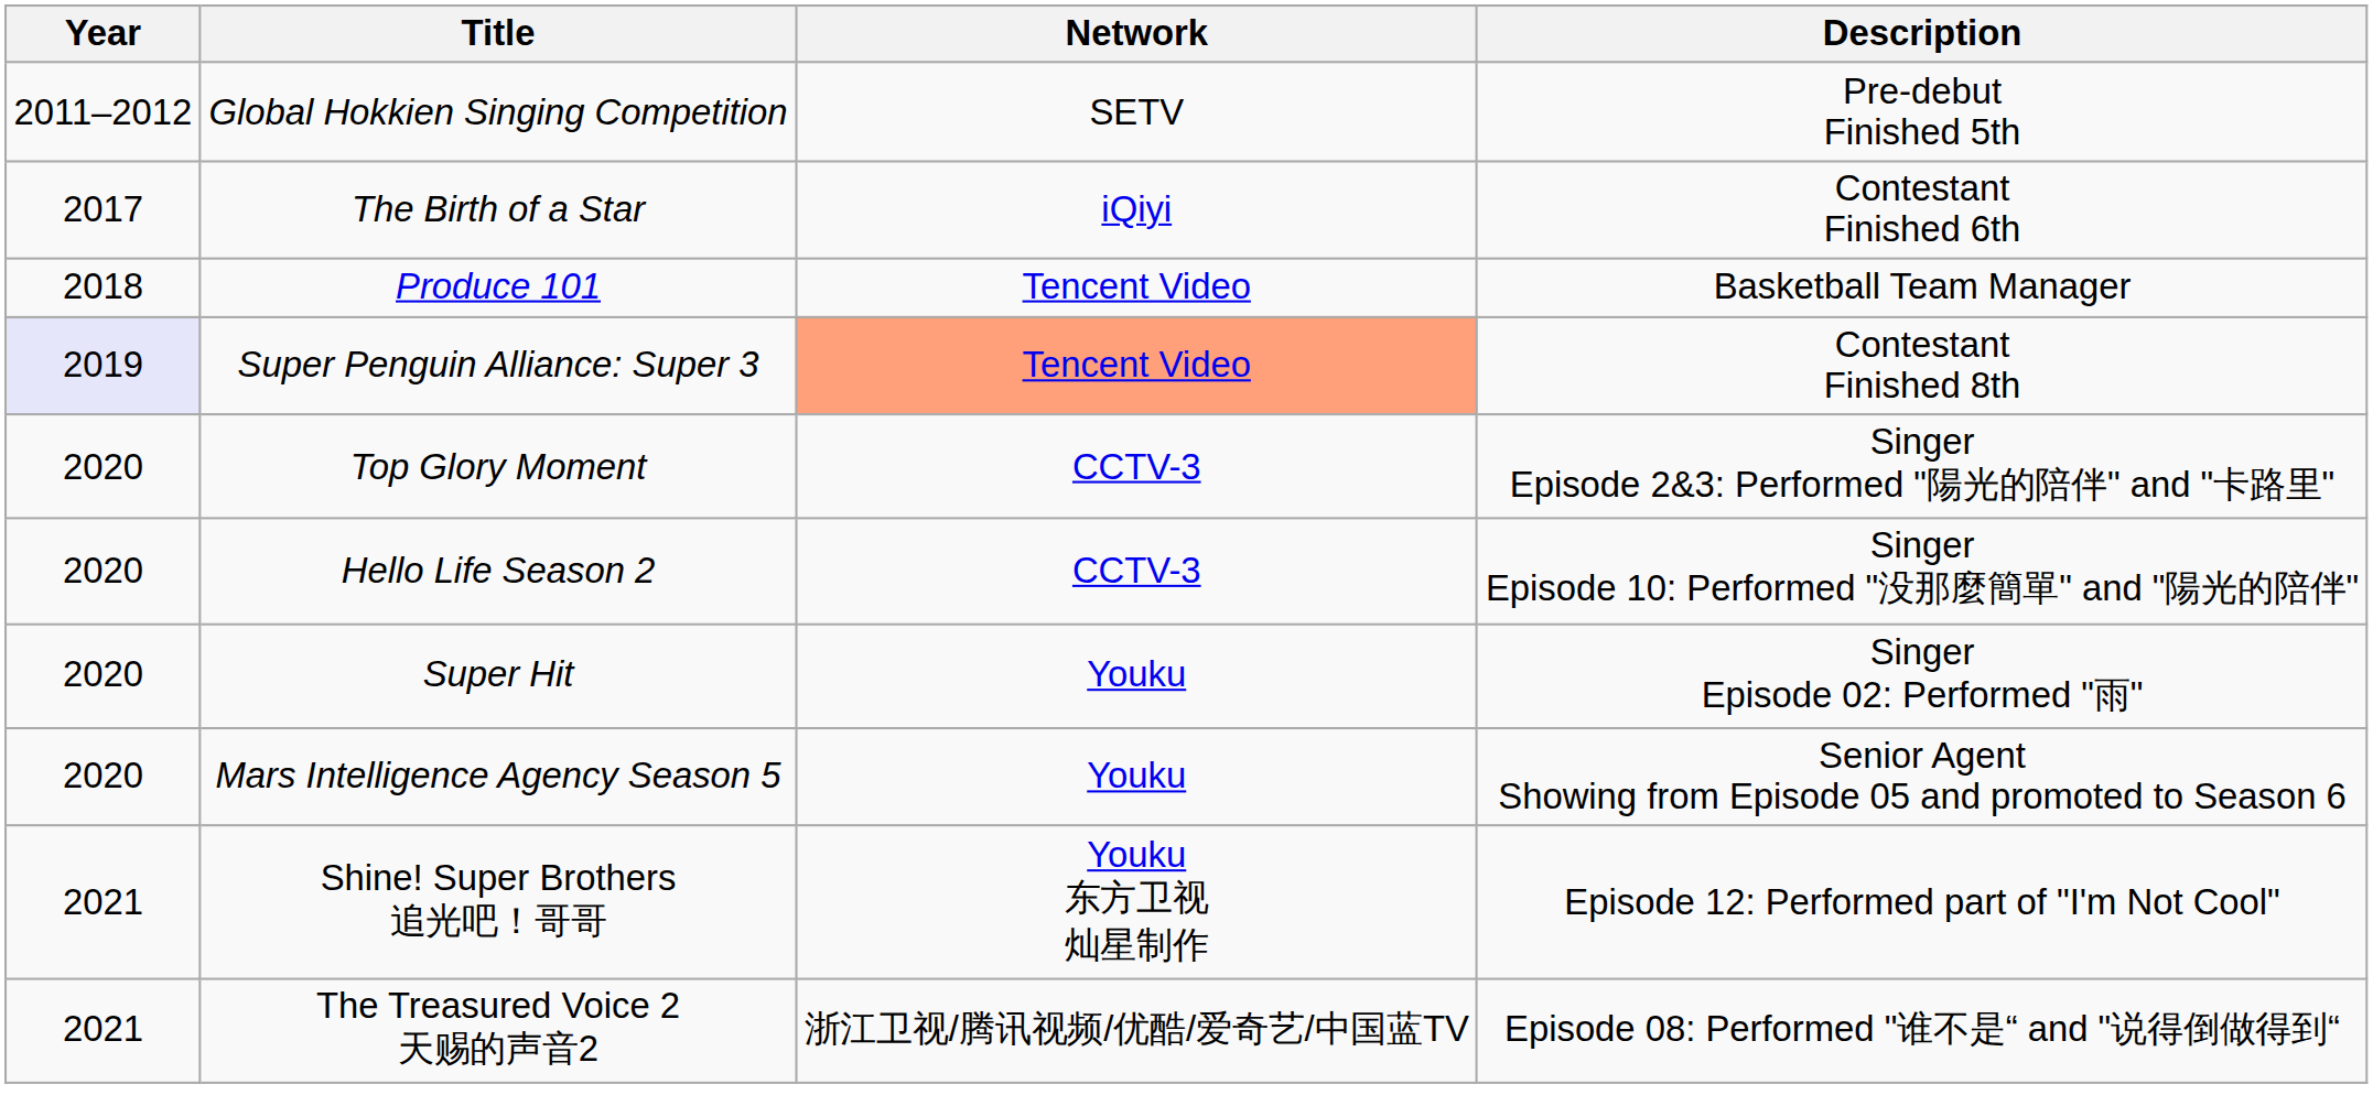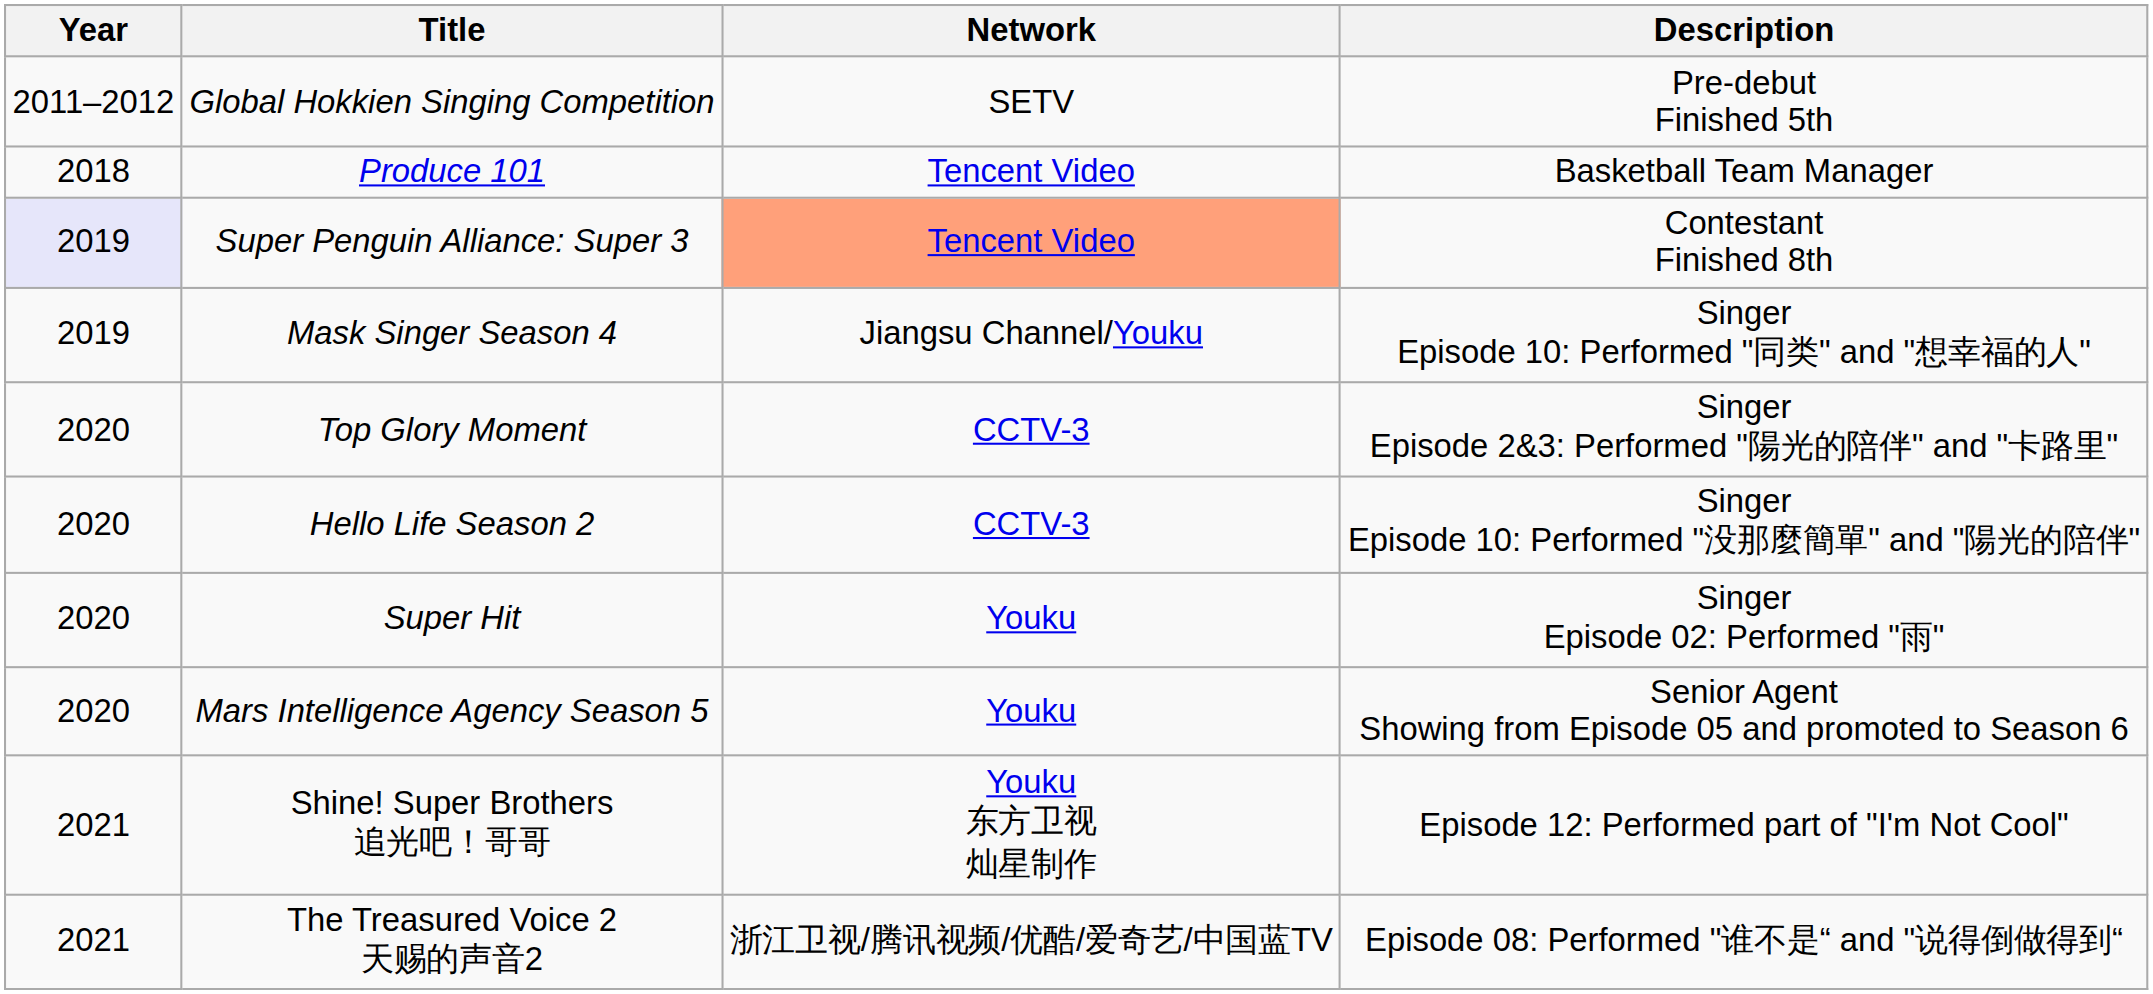 <table class="wikitable" style="text-align:center;">
 <tr>
 <th>Year</th>
 <th>Title</th>
 <th>Network</th>
 <th>Description</th>
 </tr>
 <tr>
 <td>2011–2012</td>
 <td><em>Global Hokkien Singing Competition</em><br></td>
 <td>SETV</td>
 <td>Pre-debut <br> Finished 5th</td>
 </tr>
 <tr>
-<td>2017</td>
-<td><em>The Birth of a Star</em><br></td>
-<td><a href='#'>iQiyi</a></td>
-<td>Contestant <br> Finished 6th</td>
-</tr>
-<tr>
 <td>2018</td>
 <td><em><a href='#'>Produce 101</a></em></td>
 <td><a href='#'>Tencent Video</a></td>
 <td>Basketball Team Manager</td>
 </tr>
 <tr>
 <td style="background: lavender;">2019</td>
 <td><em>Super Penguin Alliance: Super 3</em> <br></td>
 <td style="background: lightsalmon;"><a href='#'>Tencent Video</a></td>
 <td>Contestant <br> Finished 8th</td>
+</tr>
+<tr>
+<td>2019</td>
+<td><em>Mask Singer Season 4</em> <br></td>
+<td>Jiangsu Channel/<a href='#'>Youku</a> <br></td>
+<td>Singer <br> Episode 10: Performed "同类" and "想幸福的人"</td>
 </tr>
 <tr>
 <td>2020</td>
 <td><em>Top Glory Moment</em> <br></td>
 <td><a href='#'>CCTV-3</a> <br></td>
 <td>Singer <br> Episode 2&3: Performed "陽光的陪伴" and "卡路里"</td>
 </tr>
 <tr>
 <td>2020</td>
 <td><em>Hello Life Season 2</em> <br></td>
 <td><a href='#'>CCTV-3</a> <br></td>
 <td>Singer <br> Episode 10: Performed "没那麼簡單" and "陽光的陪伴"</td>
 </tr>
 <tr>
 <td>2020</td>
 <td><em>Super Hit</em> <br></td>
 <td><a href='#'>Youku</a> <br></td>
 <td>Singer <br> Episode 02: Performed "雨"</td>
 </tr>
 <tr>
 <td>2020</td>
 <td><em>Mars Intelligence Agency Season 5</em> <br></td>
 <td><a href='#'>Youku</a> <br></td>
 <td>Senior Agent <br> Showing from Episode 05 and promoted to Season 6</td>
 </tr>
 <tr>
 <td>2021</td>
 <td>Shine! Super Brothers<br>追光吧！哥哥</td>
 <td><a href='#'>Youku</a> <br>东方卫视<br>灿星制作</td>
 <td>Episode 12: Performed part of "I'm Not Cool"</td>
 </tr>
 <tr>
 <td>2021</td>
 <td>The Treasured Voice 2<br>天赐的声音2</td>
 <td>浙江卫视/腾讯视频/优酷/爱奇艺/中国蓝TV</td>
 <td>Episode 08: Performed "谁不是“ and "说得倒做得到“</td>
 </tr>
 </table>
